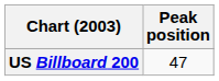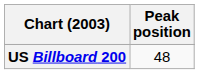 <table class="wikitable sortable plainrowheaders" style="text-align:center">
 <tr>
 <th scope="col">Chart (2003)</th>
 <th scope="col">Peak<br> position</th>
 </tr>
 <tr>
 </tr>
 <tr>
 </tr>
 <tr>
 </tr>
 <tr>
 </tr>
 <tr>
 </tr>
 <tr>
 </tr>
 <tr>
 </tr>
 <tr>
 </tr>
 <tr>
 </tr>
 <tr>
 </tr>
 <tr>
 </tr>
 <tr>
 </tr>
 <tr>
 </tr>
 <tr>
 </tr>
 <tr>
 <th scope="row">US <a href='#'><em>Billboard</em> 200</a></th>
-<td>47</td>
+<td>48</td>
 </tr>
 </table>
